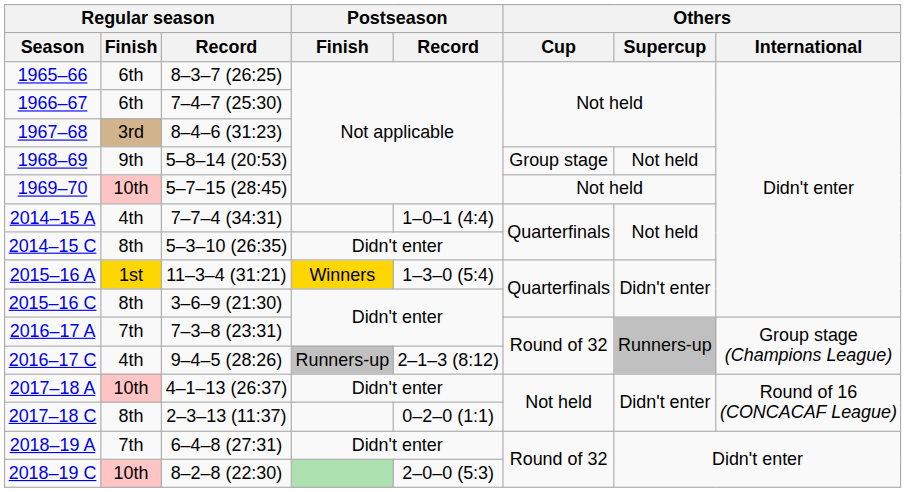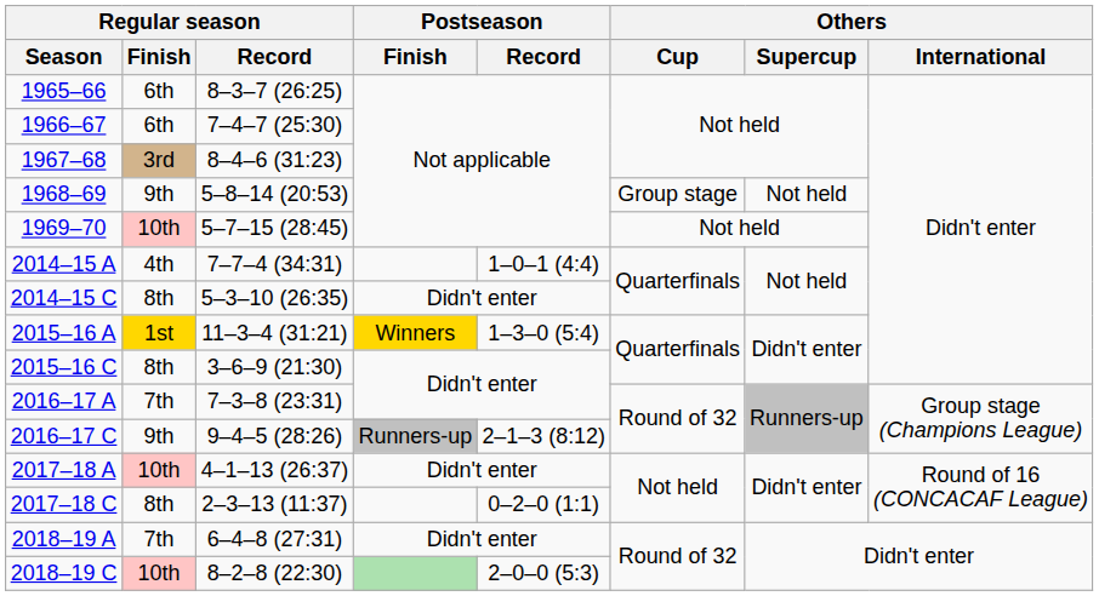 <table class="wikitable">
 <tr>
 <th colspan=3>Regular season</th>
 <th colspan=2>Postseason</th>
 <th colspan=3>Others</th>
 </tr>
 <tr>
 <th>Season</th>
 <th>Finish</th>
 <th>Record</th>
 <th>Finish</th>
 <th>Record</th>
 <th>Cup</th>
 <th>Supercup</th>
 <th>International</th>
 </tr>
 <tr align=center>
 <td><a href='#'>1965–66</a></td>
 <td>6th</td>
 <td>8–3–7 (26:25)</td>
 <td colspan=2 rowspan=5>Not applicable</td>
 <td colspan=2 rowspan=3>Not held</td>
 <td rowspan=9>Didn't enter</td>
 </tr>
 <tr align=center>
 <td><a href='#'>1966–67</a></td>
 <td>6th</td>
 <td>7–4–7 (25:30)</td>
 </tr>
 <tr align=center>
 <td><a href='#'>1967–68</a></td>
 <td bgcolor="D2B48C">3rd</td>
 <td>8–4–6 (31:23)</td>
 </tr>
 <tr align=center>
 <td><a href='#'>1968–69</a></td>
 <td>9th</td>
 <td>5–8–14 (20:53)</td>
 <td>Group stage</td>
 <td>Not held</td>
 </tr>
 <tr align=center>
 <td><a href='#'>1969–70</a></td>
 <td bgcolor="FFC5C5">10th</td>
 <td>5–7–15 (28:45)</td>
 <td colspan=2>Not held</td>
 </tr>
 <tr align=center>
 <td><a href='#'>2014–15 A</a></td>
 <td>4th</td>
 <td>7–7–4 (34:31)</td>
 <td></td>
 <td>1–0–1 (4:4)</td>
 <td rowspan=2>Quarterfinals</td>
 <td rowspan=2>Not held</td>
 </tr>
 <tr align=center>
 <td><a href='#'>2014–15 C</a></td>
 <td>8th</td>
 <td>5–3–10 (26:35)</td>
 <td colspan=2>Didn't enter</td>
 </tr>
 <tr align=center>
 <td><a href='#'>2015–16 A</a></td>
 <td bgcolor=gold>1st</td>
 <td>11–3–4 (31:21)</td>
 <td bgcolor=gold>Winners</td>
 <td>1–3–0 (5:4)</td>
 <td rowspan=2>Quarterfinals</td>
 <td rowspan=2>Didn't enter</td>
 </tr>
 <tr align=center>
 <td><a href='#'>2015–16 C</a></td>
 <td>8th</td>
 <td>3–6–9 (21:30)</td>
 <td colspan=2 rowspan=2>Didn't enter</td>
 </tr>
 <tr align=center>
 <td><a href='#'>2016–17 A</a></td>
 <td>7th</td>
 <td>7–3–8 (23:31)</td>
 <td rowspan=2>Round of 32</td>
 <td rowspan=2 bgcolor=silver>Runners-up</td>
 <td rowspan=2>Group stage<br><em>(Champions League)</em></td>
 </tr>
 <tr align=center>
 <td><a href='#'>2016–17 C</a></td>
-<td>4th</td>
+<td>9th</td>
 <td>9–4–5 (28:26)</td>
 <td bgcolor=silver>Runners-up</td>
 <td>2–1–3 (8:12)</td>
 </tr>
 <tr align=center>
 <td><a href='#'>2017–18 A</a></td>
 <td bgcolor="FFC5C5">10th</td>
 <td>4–1–13 (26:37)</td>
 <td colspan=2>Didn't enter</td>
 <td rowspan=2>Not held</td>
 <td rowspan=2>Didn't enter</td>
 <td rowspan=2>Round of 16<br><em>(CONCACAF League)</em></td>
 </tr>
 <tr align=center>
 <td><a href='#'>2017–18 C</a></td>
 <td>8th</td>
 <td>2–3–13 (11:37)</td>
 <td></td>
 <td>0–2–0 (1:1)</td>
 </tr>
 <tr align=center>
 <td><a href='#'>2018–19 A</a></td>
 <td>7th</td>
 <td>6–4–8 (27:31)</td>
 <td colspan=2>Didn't enter</td>
 <td rowspan=2>Round of 32</td>
 <td rowspan=2 colspan=2>Didn't enter</td>
 </tr>
 <tr align=center>
 <td><a href='#'>2018–19 C</a></td>
 <td bgcolor="FFC5C5">10th</td>
 <td>8–2–8 (22:30)</td>
 <td bgcolor="ACE1AF"></td>
 <td>2–0–0 (5:3)</td>
 </tr>
 </table>
